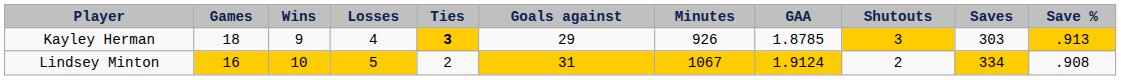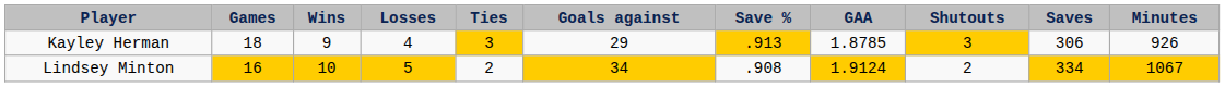 <table class="wikitable" style="width:80%;">
 <tr style="text-align:center; background:silver; color:#0a2351;">
 <td><strong>Player</strong></td>
 <td><strong>Games</strong></td>
 <td><strong>Wins</strong></td>
 <td><strong>Losses</strong></td>
 <td><strong>Ties</strong></td>
 <td><strong>Goals against</strong></td>
-<td><strong>Minutes</strong></td>
+<td><strong>Save %</strong></td>
 <td><strong>GAA</strong></td>
 <td><strong>Shutouts</strong></td>
 <td><strong>Saves</strong></td>
-<td><strong>Save %</strong></td>
+<td><strong>Minutes</strong></td>
 </tr>
 <tr style="text-align:center;" bgcolor="">
 <td>Kayley Herman</td>
 <td>18</td>
 <td>9</td>
 <td>4</td>
-<td style="background:#fc0;"><strong>3</strong></td>
+<td style="background:#fc0;">3</td>
 <td>29</td>
-<td>926</td>
+<td style="background:#fc0;">.913</td>
 <td>1.8785</td>
 <td style="background:#fc0;">3</td>
-<td>303</td>
-<td style="background:#fc0;">.913</td>
+<td>306</td>
+<td>926</td>
 </tr>
 <tr style="text-align:center;" bgcolor="">
 <td>Lindsey Minton</td>
 <td style="background:#fc0;">16</td>
 <td style="background:#fc0;">10</td>
 <td style="background:#fc0;">5</td>
 <td>2</td>
-<td style="background:#fc0;">31</td>
-<td style="background:#fc0;">1067</td>
+<td style="background:#fc0;">34</td>
+<td>.908</td>
 <td style="background:#fc0;">1.9124</td>
 <td>2</td>
 <td style="background:#fc0;">334</td>
-<td>.908</td>
+<td style="background:#fc0;">1067</td>
 </tr>
 </table>
